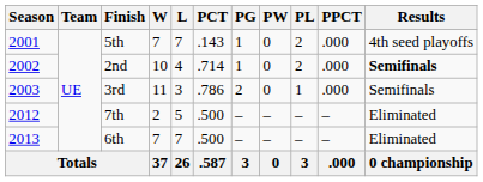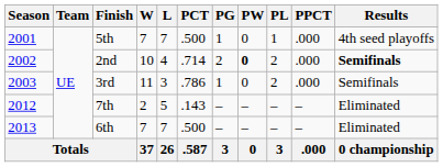 <table class="wikitable">
 <tr>
 <th>Season</th>
 <th>Team</th>
 <th>Finish</th>
 <th>W</th>
 <th>L</th>
 <th>PCT</th>
 <th>PG</th>
 <th>PW</th>
 <th>PL</th>
 <th>PPCT</th>
 <th>Results</th>
 </tr>
 <tr>
 <td><a href='#'>2001</a></td>
 <td rowspan="5"><a href='#'>UE</a></td>
 <td>5th</td>
 <td>7</td>
 <td>7</td>
-<td>.143</td>
+<td>.500</td>
 <td>1</td>
 <td>0</td>
-<td>2</td>
+<td>1</td>
 <td>.000</td>
 <td>4th seed playoffs</td>
 </tr>
 <tr>
 <td><a href='#'>2002</a></td>
 <td>2nd</td>
 <td>10</td>
 <td>4</td>
 <td>.714</td>
-<td>1</td>
-<td>0</td>
+<td>2</td>
+<td><strong>0</strong></td>
 <td>2</td>
 <td>.000</td>
 <td><strong>Semifinals</strong></td>
 </tr>
 <tr>
 <td><a href='#'>2003</a></td>
 <td>3rd</td>
 <td>11</td>
 <td>3</td>
 <td>.786</td>
+<td>1</td>
+<td>0</td>
 <td>2</td>
-<td>0</td>
-<td>1</td>
 <td>.000</td>
 <td>Semifinals</td>
 </tr>
 <tr>
 <td><a href='#'>2012</a></td>
 <td>7th</td>
 <td>2</td>
 <td>5</td>
-<td>.500</td>
+<td>.143</td>
 <td>–</td>
 <td>–</td>
 <td>–</td>
 <td>–</td>
 <td>Eliminated</td>
 </tr>
 <tr>
 <td><a href='#'>2013</a></td>
 <td>6th</td>
 <td>7</td>
 <td>7</td>
 <td>.500</td>
 <td>–</td>
 <td>–</td>
 <td>–</td>
 <td>–</td>
 <td>Eliminated</td>
 </tr>
 <tr>
 <th colspan="3">Totals</th>
 <th>37</th>
 <th>26</th>
 <th>.587</th>
 <th>3</th>
 <th>0</th>
 <th>3</th>
 <th>.000</th>
 <th>0 championship</th>
 </tr>
 </table>
